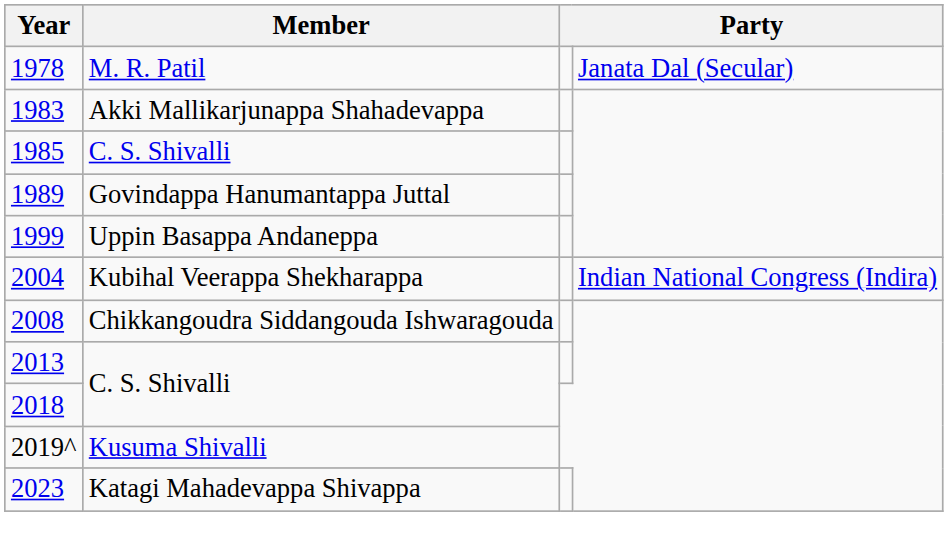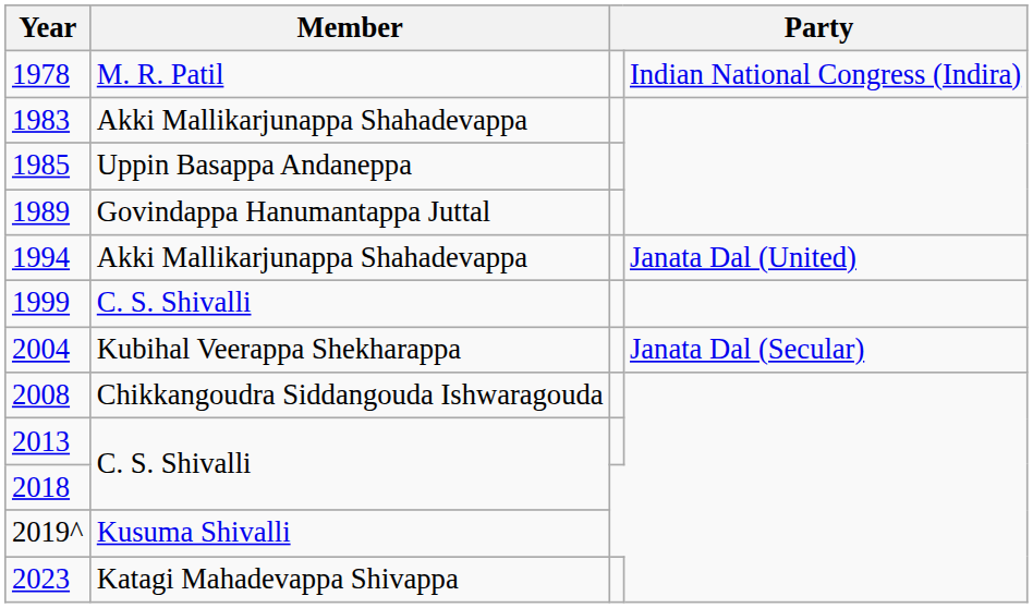 <table class="wikitable sortable">
 <tr>
 <th>Year</th>
 <th>Member</th>
 <th colspan="2">Party</th>
 </tr>
 <tr>
 <td><a href='#'>1978</a></td>
 <td><a href='#'>M. R. Patil</a></td>
 <td bgcolor=></td>
-<td><a href='#'>Janata Dal (Secular)</a></td>
+<td><a href='#'>Indian National Congress (Indira)</a></td>
 </tr>
 <tr>
 <td><a href='#'>1983</a></td>
 <td>Akki Mallikarjunappa Shahadevappa</td>
 <td></td>
 </tr>
 <tr>
 <td><a href='#'>1985</a></td>
-<td><a href='#'>C. S. Shivalli</a></td>
+<td>Uppin Basappa Andaneppa</td>
 <td></td>
 </tr>
 <tr>
 <td><a href='#'>1989</a></td>
 <td>Govindappa Hanumantappa Juttal</td>
 <td></td>
 </tr>
 <tr>
+<td><a href='#'>1994</a></td>
+<td>Akki Mallikarjunappa Shahadevappa</td>
+<td bgcolor=></td>
+<td><a href='#'>Janata Dal (United)</a></td>
+</tr>
+<tr>
 <td><a href='#'>1999</a></td>
-<td>Uppin Basappa Andaneppa</td>
+<td><a href='#'>C. S. Shivalli</a></td>
 <td></td>
 </tr>
 <tr>
 <td><a href='#'>2004</a></td>
 <td>Kubihal Veerappa Shekharappa</td>
 <td bgcolor=></td>
-<td><a href='#'>Indian National Congress (Indira)</a></td>
+<td><a href='#'>Janata Dal (Secular)</a></td>
 </tr>
 <tr>
 <td><a href='#'>2008</a></td>
 <td>Chikkangoudra Siddangouda Ishwaragouda</td>
 <td></td>
 </tr>
 <tr>
 <td><a href='#'>2013</a></td>
 <td rowspan=2>C. S. Shivalli</td>
 <td></td>
 </tr>
 <tr>
 <td><a href='#'>2018</a></td>
 </tr>
 <tr>
 <td>2019^</td>
 <td><a href='#'>Kusuma Shivalli</a></td>
 </tr>
 <tr>
 <td><a href='#'>2023</a></td>
 <td>Katagi Mahadevappa Shivappa</td>
 <td></td>
 </tr>
 </table>
